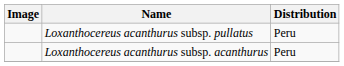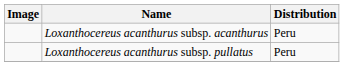 <table class="wikitable">
 <tr>
 <th>Image</th>
 <th>Name</th>
 <th>Distribution</th>
 </tr>
 <tr>
 <td></td>
-<td><em>Loxanthocereus acanthurus</em> subsp. <em>pullatus</em> </td>
+<td><em>Loxanthocereus acanthurus</em> subsp. <em>acanthurus</em></td>
 <td>Peru</td>
 </tr>
 <tr>
 <td></td>
-<td><em>Loxanthocereus acanthurus</em> subsp. <em>acanthurus</em></td>
+<td><em>Loxanthocereus acanthurus</em> subsp. <em>pullatus</em> </td>
 <td>Peru</td>
 </tr>
 <tr>
 </tr>
 </table>
